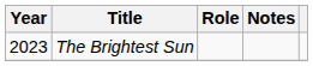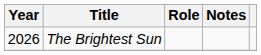 <table class="wikitable">
 <tr>
 <th>Year</th>
 <th>Title</th>
 <th>Role</th>
 <th>Notes</th>
 <th></th>
 </tr>
 <tr>
-<td>2023</td>
+<td>2026</td>
 <td><em>The Brightest Sun</em></td>
 <td></td>
 <td></td>
 <td></td>
 </tr>
 <tr>
 </tr>
 </table>
